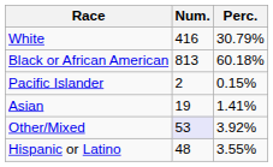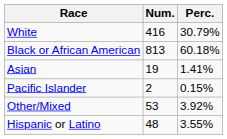 <table class="wikitable">
 <tr>
 <th>Race</th>
 <th>Num.</th>
 <th>Perc.</th>
 </tr>
 <tr>
 <td><a href='#'>White</a></td>
 <td>416</td>
 <td>30.79%</td>
 </tr>
 <tr>
 <td><a href='#'>Black or African American</a></td>
 <td>813</td>
 <td>60.18%</td>
 </tr>
 <tr>
+<td><a href='#'>Asian</a></td>
+<td>19</td>
+<td>1.41%</td>
+</tr>
+<tr>
 <td><a href='#'>Pacific Islander</a></td>
 <td>2</td>
 <td>0.15%</td>
 </tr>
 <tr>
-<td><a href='#'>Asian</a></td>
-<td>19</td>
-<td>1.41%</td>
-</tr>
-<tr>
 <td><a href='#'>Other/Mixed</a></td>
-<td style="background: lavender;">53</td>
+<td>53</td>
 <td>3.92%</td>
 </tr>
 <tr>
 <td><a href='#'>Hispanic</a> or <a href='#'>Latino</a></td>
 <td>48</td>
 <td>3.55%</td>
 </tr>
 </table>
